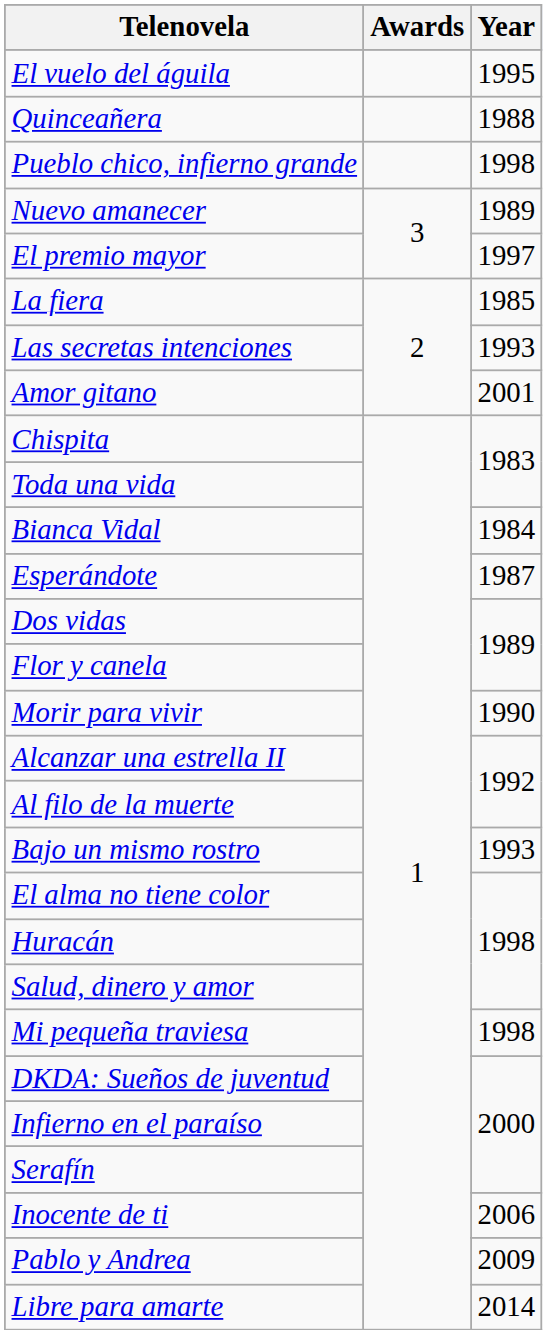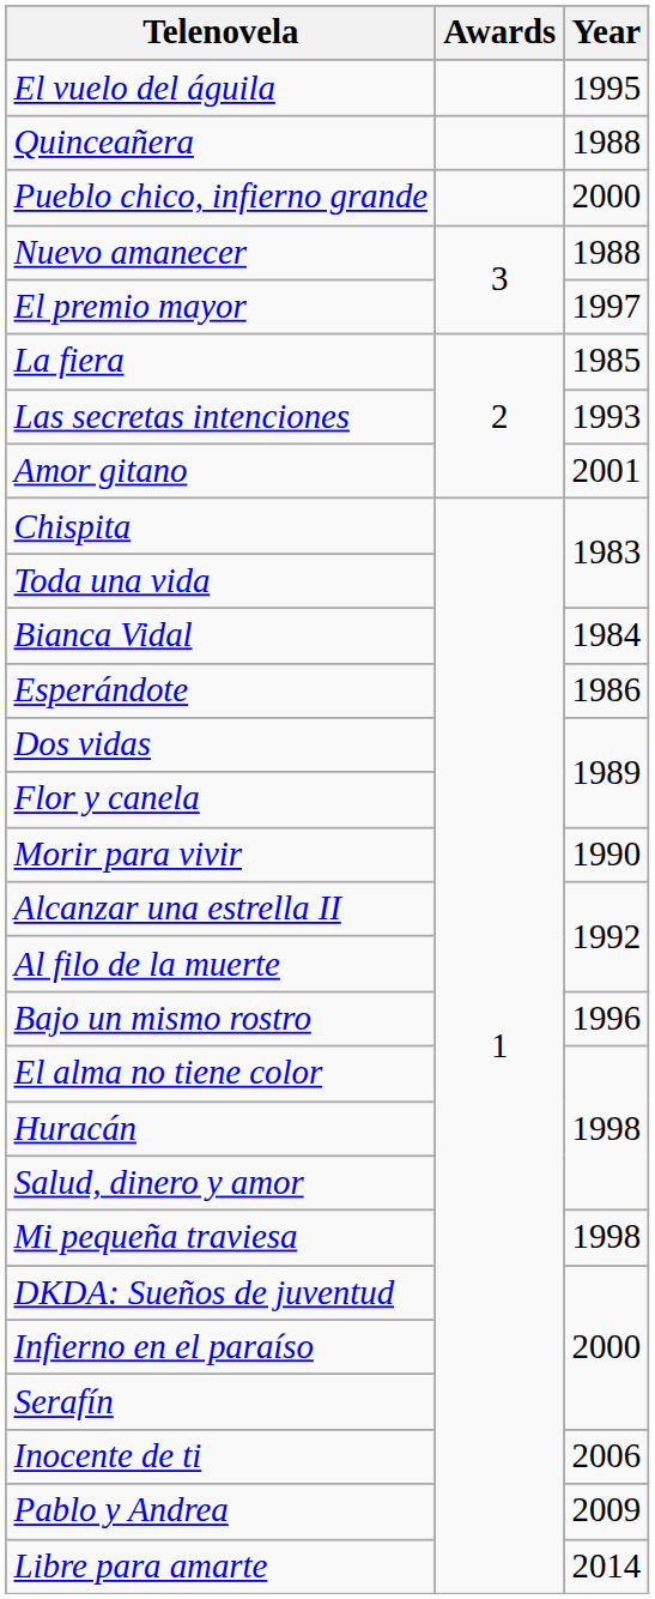 <table class="wikitable">
 <tr style="background:#b0c4de; text-align:center;">
 <th>Telenovela</th>
 <th>Awards</th>
 <th>Year</th>
 </tr>
 <tr>
 <td><em><a href='#'>El vuelo del águila</a></em></td>
 <td></td>
 <td>1995</td>
 </tr>
 <tr>
 <td><em><a href='#'>Quinceañera</a></em></td>
 <td></td>
 <td>1988</td>
 </tr>
 <tr>
 <td><em><a href='#'>Pueblo chico, infierno grande</a></em></td>
 <td></td>
-<td>1998</td>
+<td>2000</td>
 </tr>
 <tr>
 <td><em><a href='#'>Nuevo amanecer</a></em></td>
 <td rowspan=2 style="text-align:center;">3</td>
-<td>1989</td>
+<td>1988</td>
 </tr>
 <tr>
 <td><em><a href='#'>El premio mayor</a></em></td>
 <td>1997</td>
 </tr>
 <tr>
 <td><em><a href='#'>La fiera</a></em></td>
 <td rowspan=3 style="text-align:center;">2</td>
 <td>1985</td>
 </tr>
 <tr>
 <td><em><a href='#'>Las secretas intenciones</a></em></td>
 <td>1993</td>
 </tr>
 <tr>
 <td><em><a href='#'>Amor gitano</a></em></td>
 <td>2001</td>
 </tr>
 <tr>
 <td><em><a href='#'>Chispita</a></em></td>
 <td rowspan=20 style="text-align:center;">1</td>
 <td rowspan=2 style="text-align:center;">1983</td>
 </tr>
 <tr>
 <td><em><a href='#'>Toda una vida</a></em></td>
 </tr>
 <tr>
 <td><em><a href='#'>Bianca Vidal</a></em></td>
 <td>1984</td>
 </tr>
 <tr>
 <td><em><a href='#'>Esperándote</a></em></td>
-<td>1987</td>
+<td>1986</td>
 </tr>
 <tr>
 <td><em><a href='#'>Dos vidas</a></em></td>
 <td rowspan=2>1989</td>
 </tr>
 <tr>
 <td><em><a href='#'>Flor y canela</a></em></td>
 </tr>
 <tr>
 <td><em><a href='#'>Morir para vivir</a></em></td>
 <td>1990</td>
 </tr>
 <tr>
 <td><em><a href='#'>Alcanzar una estrella II</a></em></td>
 <td rowspan=2>1992</td>
 </tr>
 <tr>
 <td><em><a href='#'>Al filo de la muerte</a></em></td>
 </tr>
 <tr>
 <td><em><a href='#'>Bajo un mismo rostro</a></em></td>
-<td>1993</td>
+<td>1996</td>
 </tr>
 <tr>
 <td><em><a href='#'>El alma no tiene color</a></em></td>
 <td rowspan=3>1998</td>
 </tr>
 <tr>
 <td><em><a href='#'>Huracán</a></em></td>
 </tr>
 <tr>
 <td><em><a href='#'>Salud, dinero y amor</a></em></td>
 </tr>
 <tr>
 <td><em><a href='#'>Mi pequeña traviesa</a></em></td>
 <td>1998</td>
 </tr>
 <tr>
 <td><em><a href='#'>DKDA: Sueños de juventud</a></em></td>
 <td rowspan=3>2000</td>
 </tr>
 <tr>
 <td><em><a href='#'>Infierno en el paraíso</a></em></td>
 </tr>
 <tr>
 <td><em><a href='#'>Serafín</a></em></td>
 </tr>
 <tr>
 <td><em><a href='#'>Inocente de ti</a></em></td>
 <td>2006</td>
 </tr>
 <tr>
 <td><em><a href='#'>Pablo y Andrea</a></em></td>
 <td>2009</td>
 </tr>
 <tr>
 <td><em><a href='#'>Libre para amarte</a></em></td>
 <td>2014</td>
 </tr>
 </table>
